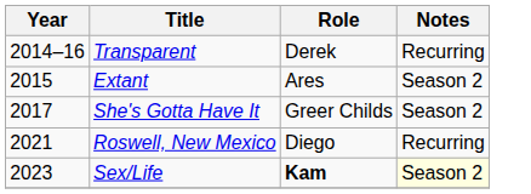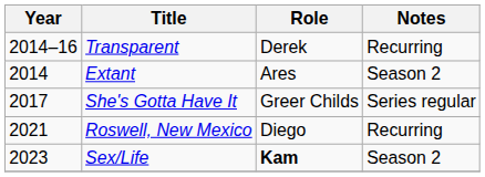 <table class="wikitable">
 <tr>
 <th>Year</th>
 <th>Title</th>
 <th>Role</th>
 <th>Notes</th>
 </tr>
 <tr>
 <td>2014–16</td>
 <td><em><a href='#'>Transparent</a></em></td>
 <td>Derek</td>
 <td>Recurring</td>
 </tr>
 <tr>
-<td>2015</td>
+<td>2014</td>
 <td><em><a href='#'>Extant</a></em></td>
 <td>Ares</td>
 <td>Season 2</td>
 </tr>
 <tr>
 <td>2017</td>
 <td><em><a href='#'>She's Gotta Have It</a></em></td>
 <td>Greer Childs</td>
-<td>Season 2</td>
+<td>Series regular</td>
 </tr>
 <tr>
 <td>2021</td>
 <td><em><a href='#'>Roswell, New Mexico</a></em></td>
 <td>Diego</td>
 <td>Recurring</td>
 </tr>
 <tr>
 <td>2023</td>
 <td><em><a href='#'>Sex/Life</a></em></td>
 <td><strong>Kam</strong></td>
-<td style="background: lightyellow;">Season 2</td>
+<td>Season 2</td>
 </tr>
 <tr>
 </tr>
 </table>
